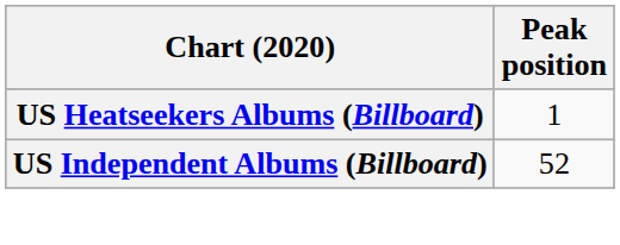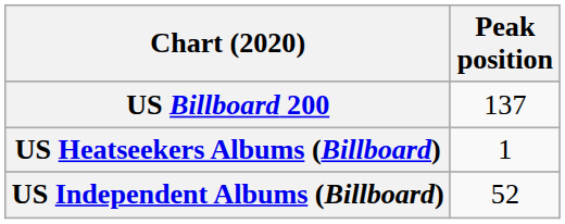 <table class="wikitable plainrowheaders sortable" style="text-align:center">
 <tr>
 <th scope="col">Chart (2020)</th>
 <th scope="col">Peak<br> position</th>
+</tr>
+<tr>
+<th scope="row">US <a href='#'><em>Billboard</em> 200</a></th>
+<td>137</td>
 </tr>
 <tr>
 <th scope="row">US <a href='#'>Heatseekers Albums</a> (<em><a href='#'>Billboard</a></em>)</th>
 <td>1</td>
 </tr>
 <tr>
 <th scope="row">US <a href='#'>Independent Albums</a> (<em>Billboard</em>)</th>
 <td>52</td>
 </tr>
 </table>
